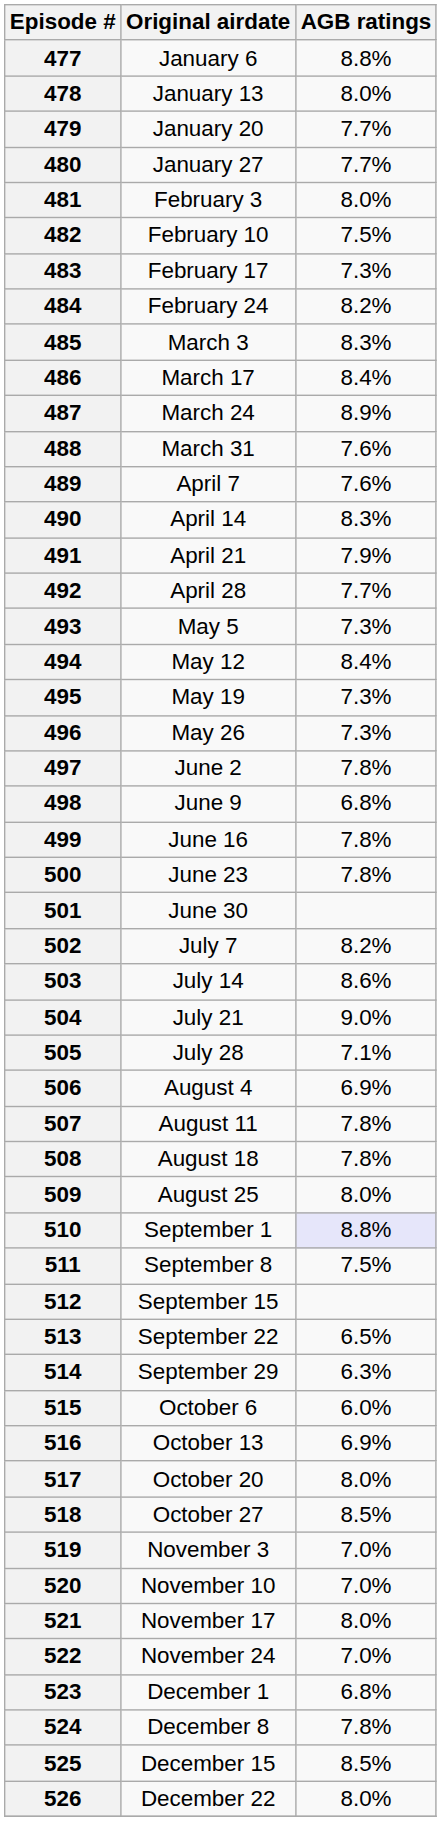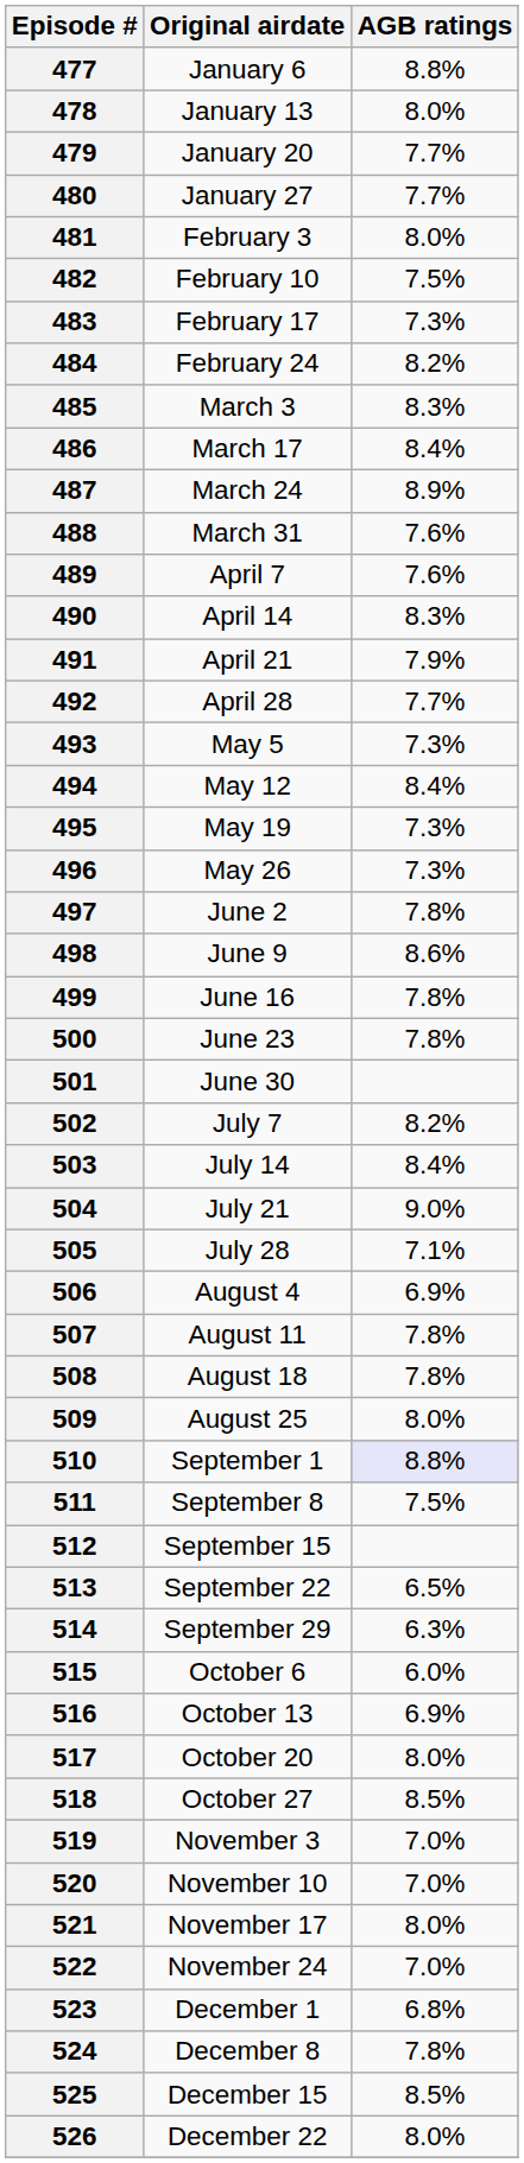 <table class="wikitable" style="text-align:center">
 <tr>
 <th>Episode #</th>
 <th>Original airdate</th>
 <th>AGB ratings</th>
 </tr>
 <tr>
 <th>477</th>
 <td>January 6</td>
 <td>8.8%</td>
 </tr>
 <tr>
 <th>478</th>
 <td>January 13</td>
 <td>8.0%</td>
 </tr>
 <tr>
 <th>479</th>
 <td>January 20</td>
 <td>7.7%</td>
 </tr>
 <tr>
 <th>480</th>
 <td>January 27</td>
 <td>7.7%</td>
 </tr>
 <tr>
 <th>481</th>
 <td>February 3</td>
 <td>8.0%</td>
 </tr>
 <tr>
 <th>482</th>
 <td>February 10</td>
 <td>7.5%</td>
 </tr>
 <tr>
 <th>483</th>
 <td>February 17</td>
 <td>7.3%</td>
 </tr>
 <tr>
 <th>484</th>
 <td>February 24</td>
 <td>8.2%</td>
 </tr>
 <tr>
 <th>485</th>
 <td>March 3</td>
 <td>8.3%</td>
 </tr>
 <tr>
 <th>486</th>
 <td>March 17</td>
 <td>8.4%</td>
 </tr>
 <tr>
 <th>487</th>
 <td>March 24</td>
 <td>8.9%</td>
 </tr>
 <tr>
 <th>488</th>
 <td>March 31</td>
 <td>7.6%</td>
 </tr>
 <tr>
 <th>489</th>
 <td>April 7</td>
 <td>7.6%</td>
 </tr>
 <tr>
 <th>490</th>
 <td>April 14</td>
 <td>8.3%</td>
 </tr>
 <tr>
 <th>491</th>
 <td>April 21</td>
 <td>7.9%</td>
 </tr>
 <tr>
 <th>492</th>
 <td>April 28</td>
 <td>7.7%</td>
 </tr>
 <tr>
 <th>493</th>
 <td>May 5</td>
 <td>7.3%</td>
 </tr>
 <tr>
 <th>494</th>
 <td>May 12</td>
 <td>8.4%</td>
 </tr>
 <tr>
 <th>495</th>
 <td>May 19</td>
 <td>7.3%</td>
 </tr>
 <tr>
 <th>496</th>
 <td>May 26</td>
 <td>7.3%</td>
 </tr>
 <tr>
 <th>497</th>
 <td>June 2</td>
 <td>7.8%</td>
 </tr>
 <tr>
 <th>498</th>
 <td>June 9</td>
-<td>6.8%</td>
+<td>8.6%</td>
 </tr>
 <tr>
 <th>499</th>
 <td>June 16</td>
 <td>7.8%</td>
 </tr>
 <tr>
 <th>500</th>
 <td>June 23</td>
 <td>7.8%</td>
 </tr>
 <tr>
 <th>501</th>
 <td>June 30</td>
 <td></td>
 </tr>
 <tr>
 <th>502</th>
 <td>July 7</td>
 <td>8.2%</td>
 </tr>
 <tr>
 <th>503</th>
 <td>July 14</td>
-<td>8.6%</td>
+<td>8.4%</td>
 </tr>
 <tr>
 <th>504</th>
 <td>July 21</td>
 <td>9.0%</td>
 </tr>
 <tr>
 <th>505</th>
 <td>July 28</td>
 <td>7.1%</td>
 </tr>
 <tr>
 <th>506</th>
 <td>August 4</td>
 <td>6.9%</td>
 </tr>
 <tr>
 <th>507</th>
 <td>August 11</td>
 <td>7.8%</td>
 </tr>
 <tr>
 <th>508</th>
 <td>August 18</td>
 <td>7.8%</td>
 </tr>
 <tr>
 <th>509</th>
 <td>August 25</td>
 <td>8.0%</td>
 </tr>
 <tr>
 <th>510</th>
 <td>September 1</td>
 <td style="background: lavender;">8.8%</td>
 </tr>
 <tr>
 <th>511</th>
 <td>September 8</td>
 <td>7.5%</td>
 </tr>
 <tr>
 <th>512</th>
 <td>September 15</td>
 <td></td>
 </tr>
 <tr>
 <th>513</th>
 <td>September 22</td>
 <td>6.5%</td>
 </tr>
 <tr>
 <th>514</th>
 <td>September 29</td>
 <td>6.3%</td>
 </tr>
 <tr>
 <th>515</th>
 <td>October 6</td>
 <td>6.0%</td>
 </tr>
 <tr>
 <th>516</th>
 <td>October 13</td>
 <td>6.9%</td>
 </tr>
 <tr>
 <th>517</th>
 <td>October 20</td>
 <td>8.0%</td>
 </tr>
 <tr>
 <th>518</th>
 <td>October 27</td>
 <td>8.5%</td>
 </tr>
 <tr>
 <th>519</th>
 <td>November 3</td>
 <td>7.0%</td>
 </tr>
 <tr>
 <th>520</th>
 <td>November 10</td>
 <td>7.0%</td>
 </tr>
 <tr>
 <th>521</th>
 <td>November 17</td>
 <td>8.0%</td>
 </tr>
 <tr>
 <th>522</th>
 <td>November 24</td>
 <td>7.0%</td>
 </tr>
 <tr>
 <th>523</th>
 <td>December 1</td>
 <td>6.8%</td>
 </tr>
 <tr>
 <th>524</th>
 <td>December 8</td>
 <td>7.8%</td>
 </tr>
 <tr>
 <th>525</th>
 <td>December 15</td>
 <td>8.5%</td>
 </tr>
 <tr>
 <th>526</th>
 <td>December 22</td>
 <td>8.0%</td>
 </tr>
 <tr>
 </tr>
 </table>
